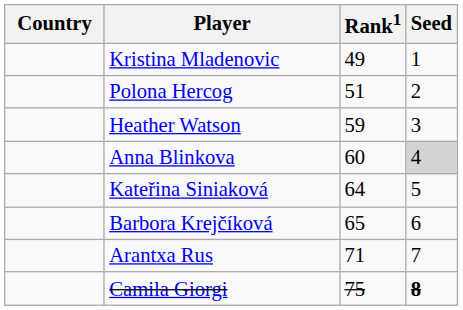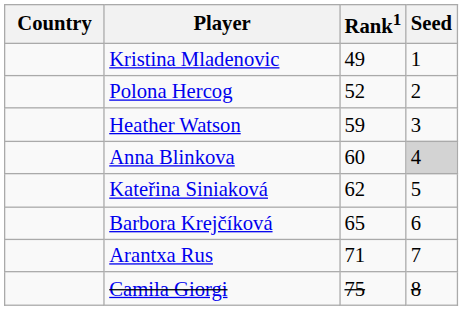 <table class="sortable wikitable">
 <tr>
 <th width="70">Country</th>
 <th width="175">Player</th>
 <th>Rank<sup>1</sup></th>
 <th>Seed</th>
 </tr>
 <tr>
 <td></td>
 <td><a href='#'>Kristina Mladenovic</a></td>
 <td>49</td>
 <td>1</td>
 </tr>
 <tr>
 <td></td>
 <td><a href='#'>Polona Hercog</a></td>
-<td>51</td>
+<td>52</td>
 <td>2</td>
 </tr>
 <tr>
 <td></td>
 <td><a href='#'>Heather Watson</a></td>
 <td>59</td>
 <td>3</td>
 </tr>
 <tr>
 <td></td>
 <td><a href='#'>Anna Blinkova</a></td>
 <td>60</td>
 <td style="background: lightgrey;">4</td>
 </tr>
 <tr>
 <td></td>
 <td><a href='#'>Kateřina Siniaková</a></td>
-<td>64</td>
+<td>62</td>
 <td>5</td>
 </tr>
 <tr>
 <td></td>
 <td><a href='#'>Barbora Krejčíková</a></td>
 <td>65</td>
 <td>6</td>
 </tr>
 <tr>
 <td></td>
 <td><a href='#'>Arantxa Rus</a></td>
 <td>71</td>
 <td>7</td>
 </tr>
 <tr>
 <td><s></s></td>
 <td><s><a href='#'>Camila Giorgi</a></s></td>
 <td><s>75</s></td>
-<td><strong><s>8</s></strong></td>
+<td><s>8</s></td>
 </tr>
 </table>
